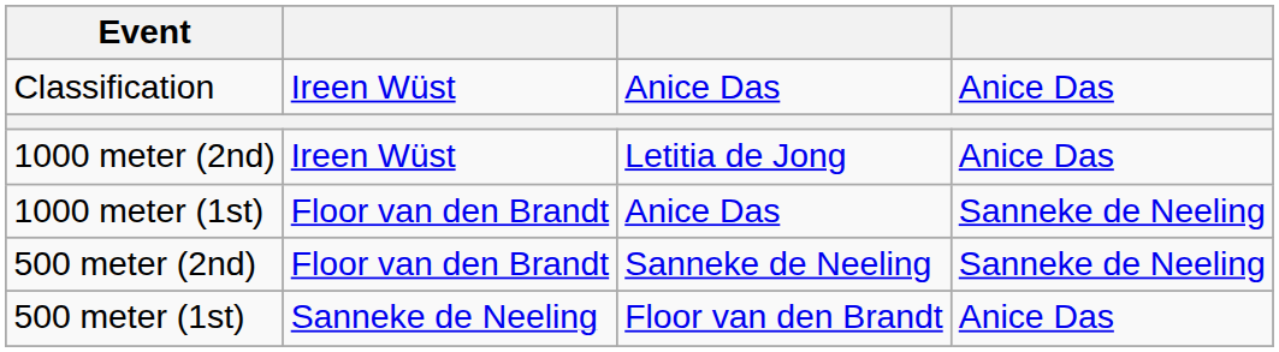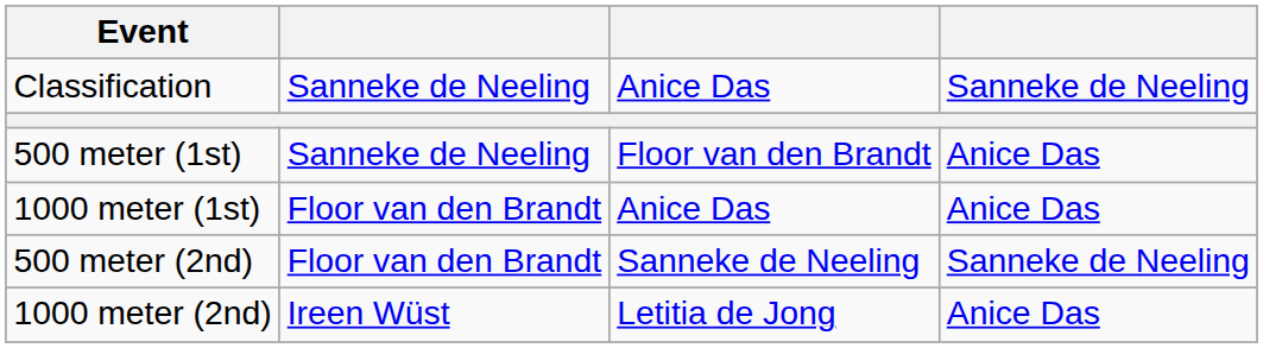 <table class="wikitable">
 <tr>
 <th>Event</th>
 <th></th>
 <th></th>
 <th></th>
 </tr>
 <tr>
 <td>Classification</td>
-<td><a href='#'>Ireen Wüst</a></td>
+<td><a href='#'>Sanneke de Neeling</a></td>
 <td><a href='#'>Anice Das</a></td>
-<td><a href='#'>Anice Das</a></td>
+<td><a href='#'>Sanneke de Neeling</a></td>
 </tr>
 <tr>
 <th Colspan=4></th>
 </tr>
 <tr>
-<td>1000 meter (2nd)</td>
-<td><a href='#'>Ireen Wüst</a></td>
-<td><a href='#'>Letitia de Jong</a></td>
+<td>500 meter (1st)</td>
+<td><a href='#'>Sanneke de Neeling</a></td>
+<td><a href='#'>Floor van den Brandt</a></td>
 <td><a href='#'>Anice Das</a></td>
 </tr>
 <tr>
 <td>1000 meter (1st)</td>
 <td><a href='#'>Floor van den Brandt</a></td>
 <td><a href='#'>Anice Das</a></td>
-<td><a href='#'>Sanneke de Neeling</a></td>
+<td><a href='#'>Anice Das</a></td>
 </tr>
 <tr>
 <td>500 meter (2nd)</td>
 <td><a href='#'>Floor van den Brandt</a></td>
 <td><a href='#'>Sanneke de Neeling</a></td>
 <td><a href='#'>Sanneke de Neeling</a></td>
 </tr>
 <tr>
-<td>500 meter (1st)</td>
-<td><a href='#'>Sanneke de Neeling</a></td>
-<td><a href='#'>Floor van den Brandt</a></td>
+<td>1000 meter (2nd)</td>
+<td><a href='#'>Ireen Wüst</a></td>
+<td><a href='#'>Letitia de Jong</a></td>
 <td><a href='#'>Anice Das</a></td>
 </tr>
 </table>
